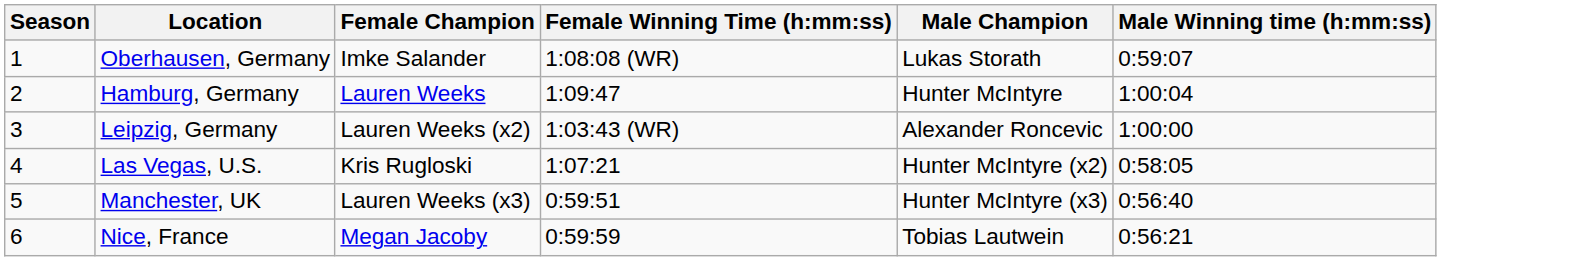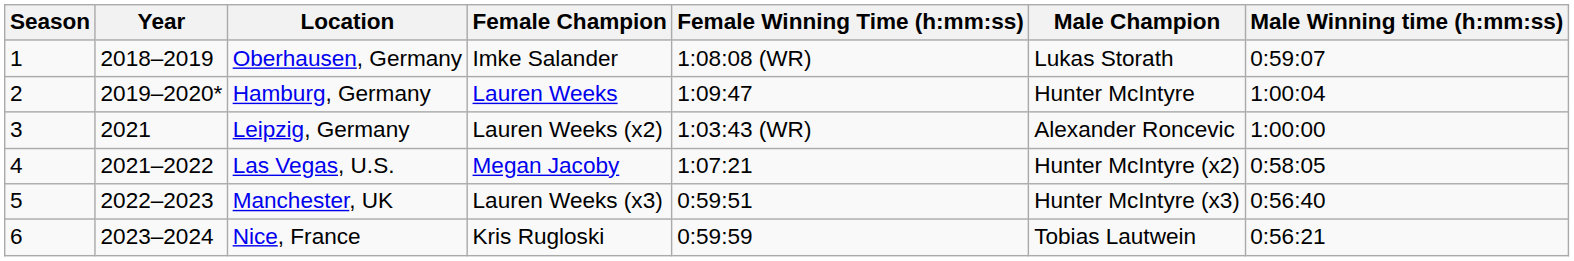 <table class="wikitable">
 <tr>
 <th>Season</th>
+<th>Year</th>
 <th>Location</th>
 <th>Female Champion</th>
 <th>Female Winning Time (h:mm:ss)</th>
 <th>Male Champion</th>
 <th>Male Winning time (h:mm:ss)</th>
 </tr>
 <tr>
 <td>1</td>
+<td>2018–2019</td>
 <td><a href='#'>Oberhausen</a>, Germany</td>
 <td> Imke Salander</td>
 <td>1:08:08 (WR)</td>
 <td> Lukas Storath</td>
 <td>0:59:07</td>
 </tr>
 <tr>
 <td>2</td>
+<td>2019–2020*</td>
 <td><a href='#'>Hamburg</a>, Germany</td>
 <td> <a href='#'>Lauren Weeks</a></td>
 <td>1:09:47</td>
 <td> Hunter McIntyre</td>
 <td>1:00:04</td>
 </tr>
 <tr>
 <td>3</td>
+<td>2021</td>
 <td><a href='#'>Leipzig</a>, Germany</td>
 <td> Lauren Weeks (x2)</td>
 <td>1:03:43 (WR)</td>
 <td> Alexander Roncevic</td>
 <td>1:00:00</td>
 </tr>
 <tr>
 <td>4</td>
+<td>2021–2022</td>
 <td><a href='#'>Las Vegas</a>, U.S.</td>
-<td> Kris Rugloski</td>
+<td> <a href='#'>Megan Jacoby</a></td>
 <td>1:07:21</td>
 <td> Hunter McIntyre (x2)</td>
 <td>0:58:05</td>
 </tr>
 <tr>
 <td>5</td>
+<td>2022–2023</td>
 <td><a href='#'>Manchester</a>, UK</td>
 <td> Lauren Weeks (x3)</td>
 <td>0:59:51</td>
 <td> Hunter McIntyre (x3)</td>
 <td>0:56:40</td>
 </tr>
 <tr>
 <td>6</td>
+<td>2023–2024</td>
 <td><a href='#'>Nice</a>, France</td>
-<td> <a href='#'>Megan Jacoby</a></td>
+<td> Kris Rugloski</td>
 <td>0:59:59</td>
 <td> Tobias Lautwein</td>
 <td>0:56:21</td>
 </tr>
 </table>
